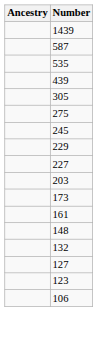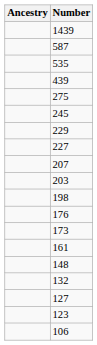 <table style="float: right;" class="wikitable sortable">
 <tr>
 <th>Ancestry</th>
 <th>Number</th>
 </tr>
 <tr>
 <td></td>
 <td>1439</td>
 </tr>
 <tr>
 <td></td>
 <td>587</td>
 </tr>
 <tr>
 <td></td>
 <td>535</td>
 </tr>
 <tr>
 <td></td>
 <td>439</td>
 </tr>
 <tr>
 <td></td>
-<td>305</td>
-</tr>
-<tr>
-<td></td>
 <td>275</td>
 </tr>
 <tr>
 <td></td>
 <td>245</td>
 </tr>
 <tr>
 <td></td>
 <td>229</td>
 </tr>
 <tr>
 <td></td>
 <td>227</td>
 </tr>
 <tr>
 <td></td>
+<td>207</td>
+</tr>
+<tr>
+<td></td>
 <td>203</td>
+</tr>
+<tr>
+<td></td>
+<td>198</td>
+</tr>
+<tr>
+<td></td>
+<td>176</td>
 </tr>
 <tr>
 <td></td>
 <td>173</td>
 </tr>
 <tr>
 <td></td>
 <td>161</td>
 </tr>
 <tr>
 <td></td>
 <td>148</td>
 </tr>
 <tr>
 <td></td>
 <td>132</td>
 </tr>
 <tr>
 <td></td>
 <td>127</td>
 </tr>
 <tr>
 <td></td>
 <td>123</td>
 </tr>
 <tr>
 <td></td>
 <td>106</td>
 </tr>
 </table>
